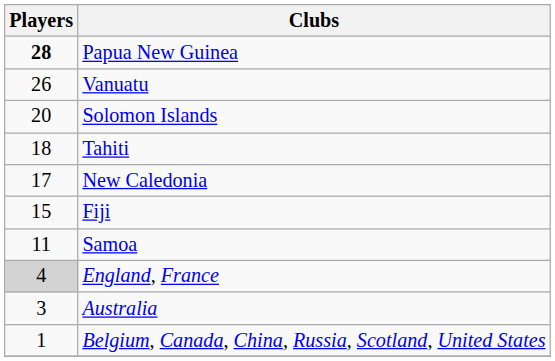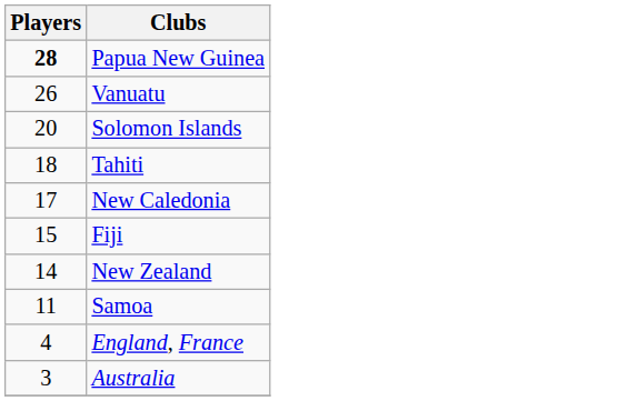 <table class="wikitable">
 <tr>
 <th>Players</th>
 <th>Clubs</th>
 </tr>
 <tr>
 <td align="center"><strong>28</strong></td>
 <td> <a href='#'>Papua New Guinea</a></td>
 </tr>
 <tr>
 <td align="center">26</td>
 <td> <a href='#'>Vanuatu</a></td>
 </tr>
 <tr>
 <td align="center">20</td>
 <td> <a href='#'>Solomon Islands</a></td>
 </tr>
 <tr>
 <td align="center">18</td>
 <td> <a href='#'>Tahiti</a></td>
 </tr>
 <tr>
 <td align="center">17</td>
 <td> <a href='#'>New Caledonia</a></td>
 </tr>
 <tr>
 <td align="center">15</td>
 <td> <a href='#'>Fiji</a></td>
 </tr>
 <tr>
+<td align="center">14</td>
+<td> <a href='#'>New Zealand</a></td>
+</tr>
+<tr>
 <td align="center">11</td>
 <td> <a href='#'>Samoa</a></td>
 </tr>
 <tr>
-<td align="center" style="background: lightgrey;">4</td>
+<td align="center">4</td>
 <td> <em><a href='#'>England</a></em>,  <em><a href='#'>France</a></em></td>
 </tr>
 <tr>
 <td align="center">3</td>
 <td> <em><a href='#'>Australia</a></em></td>
 </tr>
 <tr>
-<td align="center">1</td>
-<td> <em><a href='#'>Belgium</a></em>,  <em><a href='#'>Canada</a></em>,  <em><a href='#'>China</a></em>,  <em><a href='#'>Russia</a></em>,  <em><a href='#'>Scotland</a></em>,  <em><a href='#'>United States</a></em></td>
-</tr>
-<tr>
 </tr>
 </table>
